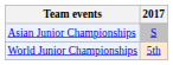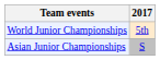 <table style='font-size: 90%; text-align:center;' class='wikitable'>
 <tr>
 <th>Team events</th>
 <th>2017</th>
 </tr>
 <tr>
+<td bgcolor="#ECF2FF"; align="left"><a href='#'>World Junior Championships</a></td>
+<td bgcolor=FFEBCD><a href='#'>5th</a></td>
+</tr>
+<tr>
 <td bgcolor="#ECF2FF"; align="left"><a href='#'>Asian Junior Championships</a></td>
 <td bgcolor=silver><a href='#'>S</a></td>
 </tr>
-<tr>
-<td bgcolor="#ECF2FF"; align="left"><a href='#'>World Junior Championships</a></td>
-<td bgcolor=FFEBCD><a href='#'>5th</a></td>
-</tr>
 </table>
